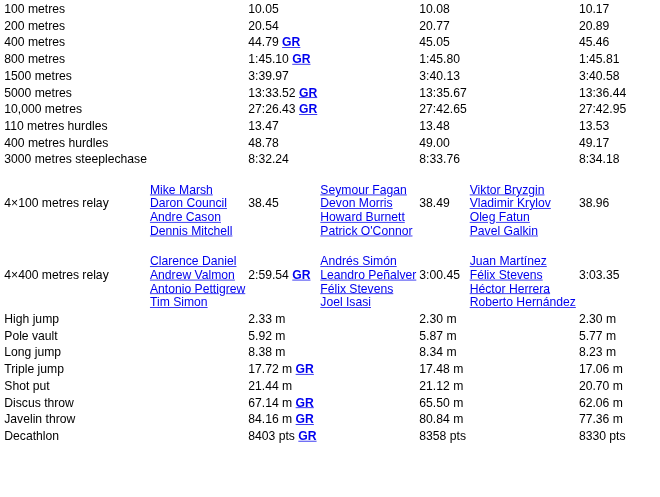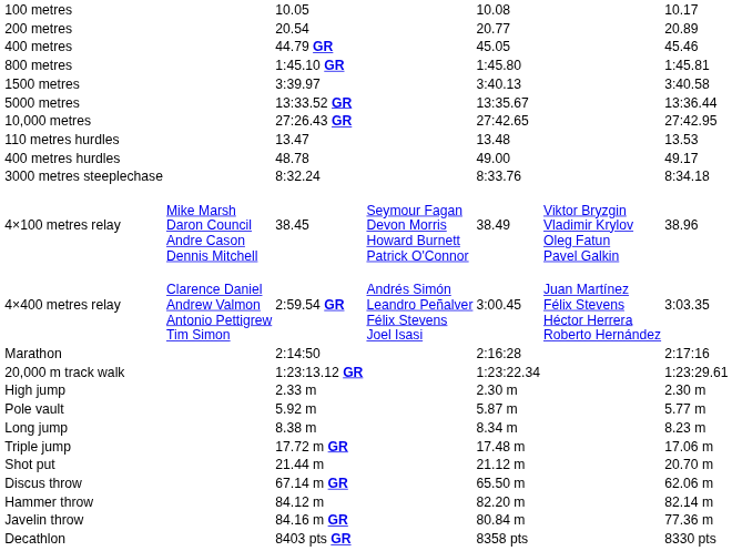 <table>
 <tr>
 <td>100 metres</td>
 <td></td>
 <td>10.05</td>
 <td></td>
 <td>10.08</td>
 <td></td>
 <td>10.17</td>
 </tr>
 <tr>
 <td>200 metres</td>
 <td></td>
 <td>20.54</td>
 <td></td>
 <td>20.77</td>
 <td></td>
 <td>20.89</td>
 </tr>
 <tr>
 <td>400 metres</td>
 <td></td>
 <td>44.79 <strong><a href='#'>GR</a></strong></td>
 <td></td>
 <td>45.05</td>
 <td></td>
 <td>45.46</td>
 </tr>
 <tr>
 <td>800 metres</td>
 <td></td>
 <td>1:45.10 <strong><a href='#'>GR</a></strong></td>
 <td></td>
 <td>1:45.80</td>
 <td></td>
 <td>1:45.81</td>
 </tr>
 <tr>
 <td>1500 metres</td>
 <td></td>
 <td>3:39.97</td>
 <td></td>
 <td>3:40.13</td>
 <td></td>
 <td>3:40.58</td>
 </tr>
 <tr>
 <td>5000 metres</td>
 <td></td>
 <td>13:33.52 <strong><a href='#'>GR</a></strong></td>
 <td></td>
 <td>13:35.67</td>
 <td></td>
 <td>13:36.44</td>
 </tr>
 <tr>
 <td>10,000 metres</td>
 <td></td>
 <td>27:26.43 <strong><a href='#'>GR</a></strong></td>
 <td></td>
 <td>27:42.65</td>
 <td></td>
 <td>27:42.95</td>
 </tr>
 <tr>
 <td>110 metres hurdles</td>
 <td></td>
 <td>13.47</td>
 <td></td>
 <td>13.48</td>
 <td></td>
 <td>13.53</td>
 </tr>
 <tr>
 <td>400 metres hurdles</td>
 <td></td>
 <td>48.78</td>
 <td></td>
 <td>49.00</td>
 <td></td>
 <td>49.17</td>
 </tr>
 <tr>
 <td>3000 metres steeplechase</td>
 <td></td>
 <td>8:32.24</td>
 <td></td>
 <td>8:33.76</td>
 <td></td>
 <td>8:34.18</td>
 </tr>
 <tr>
 <td>4×100 metres relay</td>
 <td><br><a href='#'>Mike Marsh</a><br><a href='#'>Daron Council</a><br><a href='#'>Andre Cason</a><br><a href='#'>Dennis Mitchell</a></td>
 <td>38.45</td>
 <td><br><a href='#'>Seymour Fagan</a><br><a href='#'>Devon Morris</a><br><a href='#'>Howard Burnett</a><br><a href='#'>Patrick O'Connor</a></td>
 <td>38.49</td>
 <td><br><a href='#'>Viktor Bryzgin</a><br><a href='#'>Vladimir Krylov</a><br><a href='#'>Oleg Fatun</a><br><a href='#'>Pavel Galkin</a></td>
 <td>38.96</td>
 </tr>
 <tr>
 <td>4×400 metres relay</td>
 <td><br><a href='#'>Clarence Daniel</a><br><a href='#'>Andrew Valmon</a><br><a href='#'>Antonio Pettigrew</a><br><a href='#'>Tim Simon</a></td>
 <td>2:59.54 <strong><a href='#'>GR</a></strong></td>
 <td><br><a href='#'>Andrés Simón</a><br><a href='#'>Leandro Peñalver</a><br><a href='#'>Félix Stevens</a><br><a href='#'>Joel Isasi</a></td>
 <td>3:00.45</td>
 <td><br><a href='#'>Juan Martínez</a><br><a href='#'>Félix Stevens</a><br><a href='#'>Héctor Herrera</a><br><a href='#'>Roberto Hernández</a></td>
 <td>3:03.35</td>
 </tr>
 <tr>
+<td>Marathon</td>
+<td></td>
+<td>2:14:50</td>
+<td></td>
+<td>2:16:28</td>
+<td></td>
+<td>2:17:16</td>
+</tr>
+<tr>
+<td>20,000 m track walk</td>
+<td></td>
+<td>1:23:13.12 <strong><a href='#'>GR</a></strong></td>
+<td></td>
+<td>1:23:22.34</td>
+<td></td>
+<td>1:23:29.61</td>
+</tr>
+<tr>
 <td>High jump</td>
 <td></td>
 <td>2.33 m</td>
 <td></td>
 <td>2.30 m</td>
 <td></td>
 <td>2.30 m</td>
 </tr>
 <tr>
 <td>Pole vault</td>
 <td></td>
 <td>5.92 m</td>
 <td></td>
 <td>5.87 m</td>
 <td></td>
 <td>5.77 m</td>
 </tr>
 <tr>
 <td>Long jump</td>
 <td></td>
 <td>8.38 m</td>
 <td></td>
 <td>8.34 m</td>
 <td></td>
 <td>8.23 m</td>
 </tr>
 <tr>
 <td>Triple jump</td>
 <td></td>
 <td>17.72 m <strong><a href='#'>GR</a></strong></td>
 <td></td>
 <td>17.48 m</td>
 <td></td>
 <td>17.06 m</td>
 </tr>
 <tr>
 <td>Shot put</td>
 <td></td>
 <td>21.44 m</td>
 <td></td>
 <td>21.12 m</td>
 <td></td>
 <td>20.70 m</td>
 </tr>
 <tr>
 <td>Discus throw</td>
 <td></td>
 <td>67.14 m <strong><a href='#'>GR</a></strong></td>
 <td></td>
 <td>65.50 m</td>
 <td></td>
 <td>62.06 m</td>
 </tr>
 <tr>
+<td>Hammer throw</td>
+<td></td>
+<td>84.12 m</td>
+<td></td>
+<td>82.20 m</td>
+<td></td>
+<td>82.14 m</td>
+</tr>
+<tr>
 <td>Javelin throw</td>
 <td></td>
 <td>84.16 m <strong><a href='#'>GR</a></strong></td>
 <td></td>
 <td>80.84 m</td>
 <td></td>
 <td>77.36 m</td>
 </tr>
 <tr>
 <td>Decathlon</td>
 <td></td>
 <td>8403 pts <strong><a href='#'>GR</a></strong></td>
 <td></td>
 <td>8358 pts</td>
 <td></td>
 <td>8330 pts</td>
 </tr>
 </table>
